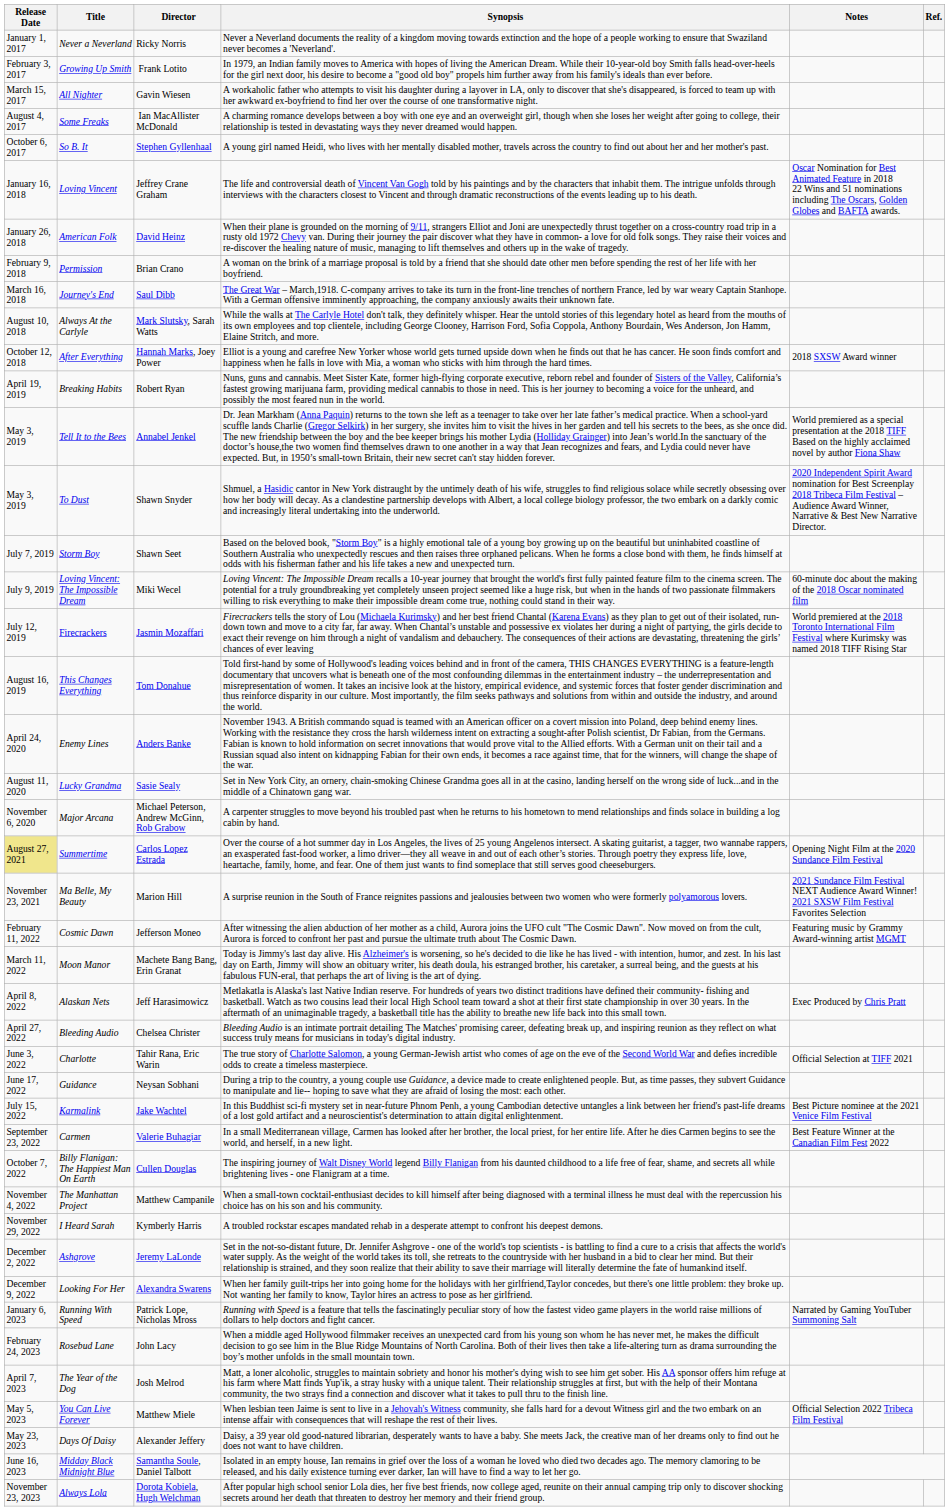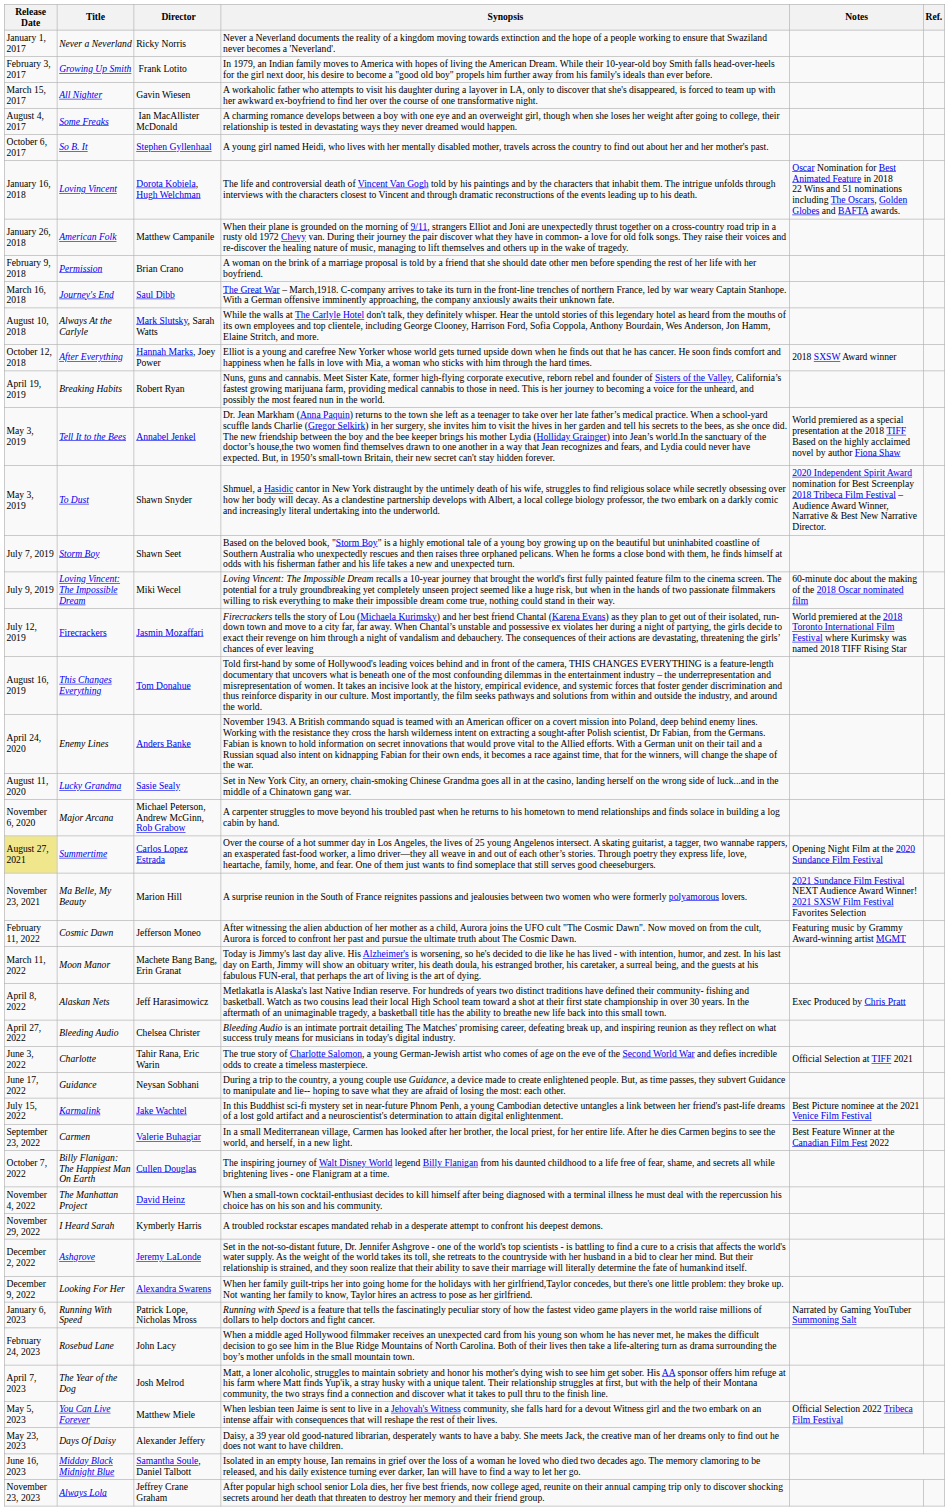 <table class="wikitable">
 <tr>
 <th>Release Date</th>
 <th>Title</th>
 <th> Director</th>
 <th>Synopsis</th>
 <th>Notes</th>
 <th>Ref.</th>
 </tr>
 <tr>
 <td>January 1, 2017</td>
 <td><em>Never a Neverland</em></td>
 <td>Ricky Norris</td>
 <td>Never a Neverland documents the reality of a kingdom moving towards extinction and the hope of a people working to ensure that Swaziland never becomes a 'Neverland'.</td>
 <td></td>
 <td></td>
 </tr>
 <tr>
 <td>February 3, 2017</td>
 <td><em><a href='#'>Growing Up Smith</a></em></td>
 <td> Frank Lotito</td>
 <td>In 1979, an Indian family moves to America with hopes of living the American Dream. While their 10-year-old boy Smith falls head-over-heels for the girl next door, his desire to become a "good old boy" propels him further away from his family's ideals than ever before.</td>
 <td></td>
 <td></td>
 </tr>
 <tr>
 <td>March 15, 2017</td>
 <td><em><a href='#'>All Nighter</a></em></td>
 <td>Gavin Wiesen</td>
 <td>A workaholic father who attempts to visit his daughter during a layover in LA, only to discover that she's disappeared, is forced to team up with her awkward ex-boyfriend to find her over the course of one transformative night.</td>
 <td></td>
 <td></td>
 </tr>
 <tr>
 <td>August 4, 2017</td>
 <td><em><a href='#'>Some Freaks</a></em></td>
 <td> Ian MacAllister McDonald</td>
 <td>A charming romance develops between a boy with one eye and an overweight girl, though when she loses her weight after going to college, their relationship is tested in devastating ways they never dreamed would happen.</td>
 <td></td>
 <td></td>
 </tr>
 <tr>
 <td>October 6, 2017</td>
 <td><em><a href='#'>So B. It</a></em></td>
 <td><a href='#'>Stephen Gyllenhaal</a></td>
 <td>A young girl named Heidi, who lives with her mentally disabled mother, travels across the country to find out about her and her mother's past.</td>
 <td></td>
 <td></td>
 </tr>
 <tr>
 <td>January 16, 2018</td>
 <td><em><a href='#'>Loving Vincent</a></em></td>
-<td>Jeffrey Crane Graham</td>
+<td><a href='#'>Dorota Kobiela</a>, <a href='#'>Hugh Welchman</a></td>
 <td>The life and controversial death of <a href='#'>Vincent Van Gogh</a> told by his paintings and by the characters that inhabit them. The intrigue unfolds through interviews with the characters closest to Vincent and through dramatic reconstructions of the events leading up to his death.</td>
 <td><a href='#'>Oscar</a> Nomination for <a href='#'>Best Animated Feature</a> in 2018<br>22 Wins and 51 nominations including <a href='#'>The Oscars</a>, <a href='#'>Golden Globes</a> and <a href='#'>BAFTA</a> awards.</td>
 <td></td>
 </tr>
 <tr>
 <td>January 26, 2018</td>
 <td><em><a href='#'>American Folk</a></em></td>
-<td><a href='#'>David Heinz</a></td>
+<td>Matthew Campanile</td>
 <td>When their plane is grounded on the morning of <a href='#'>9/11</a>, strangers Elliot and Joni are unexpectedly thrust together on a cross-country road trip in a rusty old 1972 <a href='#'>Chevy</a> van. During their journey the pair discover what they have in common- a love for old folk songs. They raise their voices and re-discover the healing nature of music, managing to lift themselves and others up in the wake of tragedy.</td>
 <td></td>
 <td></td>
 </tr>
 <tr>
 <td>February 9, 2018</td>
 <td><em><a href='#'>Permission</a></em></td>
 <td>Brian Crano</td>
 <td>A woman on the brink of a marriage proposal is told by a friend that she should date other men before spending the rest of her life  with her boyfriend.</td>
 <td></td>
 <td></td>
 </tr>
 <tr>
 <td>March 16, 2018</td>
 <td><em><a href='#'>Journey's End</a></em></td>
 <td><a href='#'>Saul Dibb</a></td>
 <td><a href='#'>The Great War</a> – March,1918. C-company arrives to take its turn in the front-line trenches of northern France, led by war weary Captain Stanhope. With a German offensive imminently approaching, the company anxiously awaits their unknown fate.</td>
 <td></td>
 <td></td>
 </tr>
 <tr>
 <td>August 10, 2018</td>
 <td><em>Always At the Carlyle</em></td>
 <td><a href='#'>Mark Slutsky</a>, Sarah Watts</td>
 <td>While the walls at <a href='#'>The Carlyle Hotel</a> don't talk, they definitely whisper. Hear the untold stories of this legendary hotel as heard from the mouths of its own employees and top clientele, including George Clooney, Harrison Ford, Sofia Coppola, Anthony Bourdain, Wes Anderson, Jon Hamm, Elaine Stritch, and more.</td>
 <td></td>
 <td></td>
 </tr>
 <tr>
 <td>October 12, 2018</td>
 <td><em><a href='#'>After Everything</a></em></td>
 <td><a href='#'>Hannah Marks</a>, Joey Power</td>
 <td>Elliot is a young and carefree New Yorker whose world gets turned upside down when he finds out that he has cancer. He soon finds comfort and happiness when he falls in love with Mia, a woman who sticks with him through the hard times.</td>
 <td>2018 <a href='#'>SXSW</a> Award winner</td>
 <td></td>
 </tr>
 <tr>
 <td>April 19, 2019</td>
 <td><em>Breaking Habits</em></td>
 <td>Robert Ryan</td>
 <td>Nuns, guns and cannabis. Meet Sister Kate, former high-flying corporate executive, reborn rebel and founder of <a href='#'>Sisters of the Valley</a>, California’s fastest growing marijuana farm, providing medical cannabis to those in need. This is her journey to becoming a voice for the unheard, and possibly the most feared nun in the world.</td>
 <td></td>
 <td></td>
 </tr>
 <tr>
 <td>May 3, 2019</td>
 <td><em><a href='#'>Tell It to the Bees</a></em></td>
 <td><a href='#'>Annabel Jenkel</a></td>
 <td>Dr. Jean Markham (<a href='#'>Anna Paquin</a>) returns to the town she left as a teenager to take over her late father’s medical practice. When a school-yard scuffle lands Charlie (<a href='#'>Gregor Selkirk</a>) in her surgery, she invites him to visit the hives in her garden and tell his secrets to the bees, as she once did. The new friendship between the boy and the bee keeper brings his mother Lydia (<a href='#'>Holliday Grainger</a>) into Jean’s world.In the sanctuary of the doctor’s house,the two women find themselves drawn to one another in a way that Jean recognizes and fears, and Lydia could never have expected. But, in 1950’s small-town Britain, their new secret can't stay hidden forever.</td>
 <td>World premiered as a special presentation at the 2018 <a href='#'>TIFF</a><br>Based on the highly acclaimed novel by author <a href='#'>Fiona Shaw</a></td>
 <td></td>
 </tr>
 <tr>
 <td>May 3, 2019</td>
 <td><em><a href='#'>To Dust</a></em></td>
 <td>Shawn Snyder</td>
 <td>Shmuel, a <a href='#'>Hasidic</a> cantor in New York distraught by the untimely death of his wife, struggles to find religious solace while  secretly obsessing over how her body will decay. As a clandestine partnership develops with Albert, a local college biology professor, the two embark on a darkly comic and increasingly literal undertaking into the underworld.</td>
 <td><a href='#'>2020 Independent Spirit Award</a> nomination for Best Screenplay<br><a href='#'>2018 Tribeca Film Festival</a> – Audience Award Winner, Narrative & Best New Narrative Director.</td>
 <td></td>
 </tr>
 <tr>
 <td>July 7, 2019</td>
 <td><em><a href='#'>Storm Boy</a></em></td>
 <td>Shawn Seet</td>
 <td>Based on the beloved book, "<a href='#'>Storm Boy</a>" is a highly emotional tale of a young boy growing up on the beautiful but uninhabited coastline of Southern Australia who unexpectedly rescues and then raises three orphaned pelicans. When he forms a close bond with them, he finds himself at odds with his fisherman father and his life takes a new and unexpected turn.</td>
 <td></td>
 <td></td>
 </tr>
 <tr>
 <td>July 9, 2019</td>
 <td><em><a href='#'>Loving Vincent: The Impossible Dream</a></em></td>
 <td>Miki Wecel</td>
 <td><em>Loving Vincent: The Impossible Dream</em> recalls a 10-year journey that brought the world's first fully painted feature film to the cinema screen. The potential for a truly groundbreaking yet completely unseen project seemed like a huge risk, but when in the hands of two passionate filmmakers willing to risk everything to make their impossible dream come true, nothing could stand in their way.</td>
 <td>60-minute doc about the making of the <a href='#'>2018 Oscar nominated film</a></td>
 <td></td>
 </tr>
 <tr>
 <td>July 12, 2019</td>
 <td><a href='#'>Firecrackers</a></td>
 <td><a href='#'>Jasmin Mozaffari</a></td>
 <td><em>Firecrackers</em> tells the story of Lou (<a href='#'>Michaela Kurimsky</a>) and her best friend Chantal (<a href='#'>Karena Evans</a>) as they plan to get out of their isolated, run-down town and move to a city far, far away. When Chantal’s unstable and possessive ex violates her during a night of partying, the girls decide to exact their revenge on him through a night of vandalism and debauchery. The consequences of their actions are devastating, threatening the girls’ chances of ever leaving</td>
 <td>World premiered at the <a href='#'>2018 Toronto International Film Festival</a> where Kurimsky was named 2018 TIFF Rising Star</td>
 <td></td>
 </tr>
 <tr>
 <td>August 16, 2019</td>
 <td><em><a href='#'>This Changes Everything</a></em></td>
 <td><a href='#'>Tom Donahue</a></td>
 <td>Told first-hand by some of Hollywood's leading voices behind and in front of  the camera, THIS CHANGES EVERYTHING is a feature-length documentary that uncovers what  is beneath one of the most confounding dilemmas in the entertainment industry – the underrepresentation and misrepresentation of women. It takes an incisive look at the history, empirical evidence, and systemic forces that foster gender discrimination and thus reinforce disparity in our culture. Most importantly, the film seeks pathways and solutions from within and outside the industry, and around the world.</td>
 <td></td>
 <td></td>
 </tr>
 <tr>
 <td>April 24, 2020</td>
 <td><em>Enemy Lines</em></td>
 <td><a href='#'>Anders Banke</a></td>
 <td>November 1943. A British commando squad is teamed with an American officer on a covert mission into Poland, deep behind enemy lines. Working with the resistance they cross the harsh wilderness intent on extracting a sought-after Polish scientist, Dr Fabian, from the Germans. Fabian is known to hold information on secret innovations that would prove vital to the Allied efforts. With a German unit on their tail and a Russian squad also intent on kidnapping Fabian for their own ends, it becomes a race against time, that for the winners, will change the shape of the war.</td>
 <td></td>
 <td></td>
 </tr>
 <tr>
 <td>August 11, 2020</td>
 <td><em><a href='#'>Lucky Grandma</a></em></td>
 <td><a href='#'>Sasie Sealy</a></td>
 <td>Set in New York City, an ornery, chain-smoking Chinese Grandma goes all in at the casino, landing herself on the wrong side of luck...and in the middle of a Chinatown gang war.</td>
 <td></td>
 <td></td>
 </tr>
 <tr>
 <td>November 6, 2020</td>
 <td><em>Major Arcana</em></td>
 <td>Michael Peterson, Andrew McGinn, <a href='#'>Rob Grabow</a></td>
 <td>A carpenter struggles to move beyond his troubled past when he returns to his hometown to mend relationships and finds solace in building a log cabin by hand.</td>
 <td></td>
 <td></td>
 </tr>
 <tr>
 <td style="background: khaki;">August 27, 2021</td>
 <td><em><a href='#'>Summertime</a></em></td>
 <td><a href='#'>Carlos Lopez Estrada</a></td>
 <td>Over the course of a hot summer day in Los Angeles, the lives of 25 young Angelenos intersect. A skating guitarist, a tagger, two wannabe rappers, an exasperated fast-food worker, a limo driver—they all weave in and out of each other’s stories. Through poetry they express life, love, heartache, family, home, and fear. One of them just wants to find someplace that still serves good cheeseburgers.</td>
 <td>Opening Night Film at the <a href='#'>2020 Sundance Film Festival</a></td>
 <td></td>
 </tr>
 <tr>
 <td>November 23, 2021</td>
 <td><em>Ma Belle, My Beauty</em></td>
 <td>Marion Hill</td>
 <td>A surprise reunion in the South of France reignites passions and jealousies between two women who were formerly <a href='#'>polyamorous</a> lovers.</td>
 <td><a href='#'>2021 Sundance Film Festival</a> NEXT Audience Award Winner!<br><a href='#'>2021 SXSW Film Festival</a> Favorites Selection</td>
 <td></td>
 </tr>
 <tr>
 <td>February 11, 2022</td>
 <td><em>Cosmic Dawn</em></td>
 <td>Jefferson Moneo</td>
 <td>After witnessing the alien abduction of her mother as a child, Aurora joins the UFO cult "The Cosmic Dawn". Now moved on from the cult, Aurora is forced to confront her past and pursue the ultimate truth about The Cosmic Dawn.</td>
 <td>Featuring music by Grammy Award-winning artist <a href='#'>MGMT</a></td>
 <td></td>
 </tr>
 <tr>
 <td>March 11, 2022</td>
 <td><em>Moon Manor</em></td>
 <td>Machete Bang Bang, Erin Granat</td>
 <td>Today is Jimmy's last day alive. His <a href='#'>Alzheimer's</a> is worsening, so he's decided to die like he has lived - with intention, humor, and zest. In his last day on Earth, Jimmy will show an obituary writer, his death doula, his estranged brother, his caretaker, a surreal being, and the guests at his fabulous FUN-eral, that perhaps the art of living is the art of dying.</td>
 <td></td>
 <td></td>
 </tr>
 <tr>
 <td>April 8, 2022</td>
 <td><em>Alaskan Nets</em></td>
 <td>Jeff Harasimowicz</td>
 <td>Metlakatla is Alaska's last Native Indian reserve. For hundreds of years two distinct traditions have defined their community- fishing and basketball. Watch as two cousins lead their local High School team toward a shot at their first state championship in over 30 years. In the aftermath of an unimaginable tragedy, a basketball title has the ability to breathe new life back into this small town.</td>
 <td>Exec Produced by <a href='#'>Chris Pratt</a></td>
 <td></td>
 </tr>
 <tr>
 <td>April 27, 2022</td>
 <td><em>Bleeding Audio</em></td>
 <td>Chelsea Christer</td>
 <td><em>Bleeding Audio</em> is an intimate portrait detailing The Matches' promising career, defeating break up, and inspiring reunion as they reflect on what success truly means for musicians in today's digital industry.</td>
 <td></td>
 <td></td>
 </tr>
 <tr>
 <td>June 3, 2022</td>
 <td><em>Charlotte</em></td>
 <td>Tahir Rana, Eric Warin</td>
 <td>The true story of <a href='#'>Charlotte Salomon</a>, a young German-Jewish artist who comes of age on the eve of the <a href='#'>Second World War</a> and defies incredible odds to create a timeless masterpiece.</td>
 <td>Official Selection at <a href='#'>TIFF</a> 2021</td>
 <td></td>
 </tr>
 <tr>
 <td>June 17, 2022</td>
 <td><em>Guidance</em></td>
 <td>Neysan Sobhani</td>
 <td>During a trip to the country, a young couple use <em>Guidance</em>, a device made to create enlightened people. But, as time passes, they subvert Guidance to manipulate and lie-- hoping to save what they are afraid of losing the most: each other.</td>
 <td></td>
 <td></td>
 </tr>
 <tr>
 <td>July 15, 2022</td>
 <td><em><a href='#'>Karmalink</a></em></td>
 <td><a href='#'>Jake Wachtel</a></td>
 <td>In this Buddhist sci-fi mystery set in near-future Phnom Penh, a young Cambodian detective untangles a link between her friend's past-life dreams of a lost gold artifact and a neuroscientist's determination to attain digital enlightenment.</td>
 <td>Best Picture nominee at the 2021 <a href='#'>Venice Film Festival</a></td>
 <td></td>
 </tr>
 <tr>
 <td>September 23, 2022</td>
 <td><em>Carmen</em></td>
 <td><a href='#'>Valerie Buhagiar</a></td>
 <td>In a small Mediterranean village, Carmen has looked after her brother, the local priest, for her entire life. After he dies Carmen begins to see the world, and herself, in a new light.</td>
 <td>Best Feature Winner at the <a href='#'>Canadian Film Fest</a> 2022</td>
 <td></td>
 </tr>
 <tr>
 <td>October 7, 2022</td>
 <td><em>Billy Flanigan: The Happiest Man On Earth</em></td>
 <td><a href='#'>Cullen Douglas</a></td>
 <td>The inspiring journey of <a href='#'>Walt Disney World</a> legend <a href='#'>Billy Flanigan</a> from his daunted childhood to a life free of fear, shame, and secrets all while brightening lives - one Flanigram at a time.</td>
 <td></td>
 <td></td>
 </tr>
 <tr>
 <td>November 4, 2022</td>
 <td><em>The Manhattan Project</em></td>
-<td>Matthew Campanile</td>
+<td><a href='#'>David Heinz</a></td>
 <td>When a small-town cocktail-enthusiast decides to kill himself after being diagnosed with a terminal illness he must deal with the repercussion his choice has on his son and his community.</td>
 <td></td>
 <td></td>
 </tr>
 <tr>
 <td>November 29, 2022</td>
 <td><em>I Heard Sarah</em></td>
 <td>Kymberly Harris</td>
 <td>A troubled rockstar escapes mandated rehab in a desperate attempt to confront his deepest demons.</td>
 <td></td>
 <td></td>
 </tr>
 <tr>
 <td>December 2, 2022</td>
 <td><em><a href='#'>Ashgrove</a></em></td>
 <td><a href='#'>Jeremy LaLonde</a></td>
 <td>Set in the not-so-distant future, Dr. Jennifer Ashgrove - one of the world's top scientists - is battling to find a cure to a crisis that affects the world's water supply. As the weight of the world takes its toll, she retreats to the countryside with her husband in a bid to clear her mind. But their relationship is strained, and they soon realize that their ability to save their marriage will literally determine the fate of humankind itself.</td>
 <td></td>
 <td></td>
 </tr>
 <tr>
 <td>December 9, 2022</td>
 <td><em>Looking For Her</em></td>
 <td><a href='#'>Alexandra Swarens</a></td>
 <td>When her family guilt-trips her into going home for the holidays with her girlfriend,Taylor concedes, but there's one little problem: they broke up. Not wanting her family to know, Taylor hires an actress to pose as her girlfriend.</td>
 <td></td>
 <td></td>
 </tr>
 <tr>
 <td>January 6, 2023</td>
 <td><em>Running With Speed</em></td>
 <td>Patrick Lope, Nicholas Mross</td>
 <td><em>Running with Speed</em> is a feature that tells the fascinatingly peculiar story of how the fastest video game players in the world raise millions of dollars to help doctors and fight cancer.</td>
 <td>Narrated by Gaming YouTuber <a href='#'>Summoning Salt</a></td>
 <td></td>
 </tr>
 <tr>
 <td>February 24, 2023</td>
 <td><em>Rosebud Lane</em></td>
 <td>John Lacy</td>
 <td>When a middle aged Hollywood filmmaker receives an unexpected card from his young son whom he has never met, he makes the difficult decision to go see him in the Blue Ridge Mountains of North Carolina. Both of their lives then take a life-altering turn as drama surrounding the boy’s mother unfolds in the small mountain town.</td>
 <td></td>
 <td></td>
 </tr>
 <tr>
 <td>April 7, 2023</td>
 <td><em>The Year of the Dog</em></td>
 <td>Josh Melrod</td>
 <td>Matt, a loner alcoholic, struggles to maintain sobriety and honor his mother's dying wish to see him get sober.  His <a href='#'>AA</a> sponsor offers him refuge at his farm where Matt finds Yup'ik, a stray husky with a unique talent. Their relationship struggles at first, but with the help of their Montana community, the two strays find a connection and discover what it takes to pull thru to the finish line.</td>
 <td></td>
 <td></td>
 </tr>
 <tr>
 <td>May 5, 2023</td>
 <td><em><a href='#'>You Can Live Forever</a></em></td>
 <td>Matthew Miele</td>
 <td>When lesbian teen Jaime is sent to live in a <a href='#'>Jehovah's Witness</a> community, she falls hard for a devout Witness girl and the two embark on an intense affair with consequences that will reshape the rest of their lives.</td>
 <td>Official Selection 2022 <a href='#'>Tribeca Film Festival</a></td>
 <td></td>
 </tr>
 <tr>
 <td>May 23, 2023</td>
 <td><em>Days Of Daisy</em></td>
 <td>Alexander Jeffery</td>
 <td>Daisy, a 39 year old good-natured librarian, desperately wants to have a baby. She meets Jack, the creative man of her dreams only to find out he does not want to have children.</td>
 <td></td>
 <td></td>
 </tr>
 <tr>
 <td>June 16, 2023</td>
 <td><em><a href='#'>Midday Black Midnight Blue</a></em></td>
 <td><a href='#'>Samantha Soule</a>, Daniel Talbott</td>
 <td>Isolated in an empty house, Ian remains in grief over the loss of a woman he loved who died two decades ago. The memory clamoring to be released, and his daily existence turning ever darker, Ian will have to find a way to let her go.</td>
 </tr>
 <tr>
 <td>November 23, 2023</td>
 <td><em><a href='#'>Always Lola</a></em></td>
-<td><a href='#'>Dorota Kobiela</a>, <a href='#'>Hugh Welchman</a></td>
+<td>Jeffrey Crane Graham</td>
 <td>After popular high school senior Lola dies, her five best friends, now college aged, reunite on their annual camping trip only to discover shocking secrets around her death that threaten to destroy her memory and their friend group.</td>
 <td></td>
 <td></td>
 </tr>
 </table>
